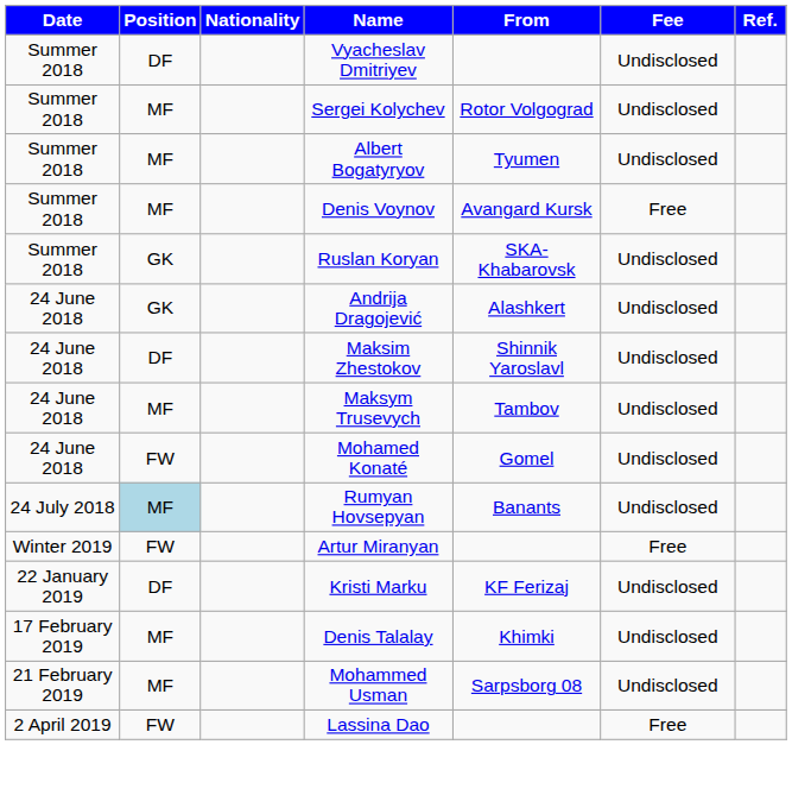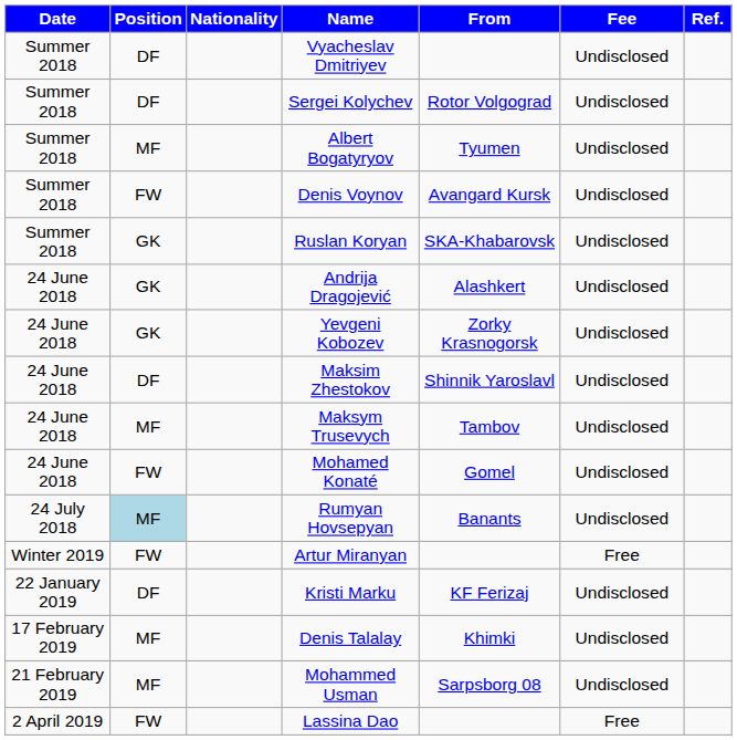 <table class="wikitable"  style="text-align:center; font-size:90%; ">
 <tr>
 <th style="background:#0000FF; color:white; width:150px;">Date</th>
 <th style="background:#0000FF; color:white; width:50px;">Position</th>
 <th style="background:#0000FF; color:white; width:50px;">Nationality</th>
 <th style="background:#0000FF; color:white; width:200px;">Name</th>
 <th style="background:#0000FF; color:white; width:200px;">From</th>
 <th style="background:#0000FF; color:white; width:150px;">Fee</th>
 <th style="background:#0000FF; color:white; width:50px;">Ref.</th>
 </tr>
 <tr>
 <td>Summer 2018</td>
 <td>DF</td>
 <td></td>
 <td><a href='#'>Vyacheslav Dmitriyev</a></td>
 <td></td>
 <td>Undisclosed</td>
 <td></td>
 </tr>
 <tr>
 <td>Summer 2018</td>
-<td>MF</td>
+<td>DF</td>
 <td></td>
 <td><a href='#'>Sergei Kolychev</a></td>
 <td><a href='#'>Rotor Volgograd</a></td>
 <td>Undisclosed</td>
 <td></td>
 </tr>
 <tr>
 <td>Summer 2018</td>
 <td>MF</td>
 <td></td>
 <td><a href='#'>Albert Bogatyryov</a></td>
 <td><a href='#'>Tyumen</a></td>
 <td>Undisclosed</td>
 <td></td>
 </tr>
 <tr>
 <td>Summer 2018</td>
-<td>MF</td>
+<td>FW</td>
 <td></td>
 <td><a href='#'>Denis Voynov</a></td>
 <td><a href='#'>Avangard Kursk</a></td>
-<td>Free</td>
+<td>Undisclosed</td>
 <td></td>
 </tr>
 <tr>
 <td>Summer 2018</td>
 <td>GK</td>
 <td></td>
 <td><a href='#'>Ruslan Koryan</a></td>
 <td><a href='#'>SKA-Khabarovsk</a></td>
 <td>Undisclosed</td>
 <td></td>
 </tr>
 <tr>
 <td>24 June 2018</td>
 <td>GK</td>
 <td></td>
 <td><a href='#'>Andrija Dragojević</a></td>
 <td><a href='#'>Alashkert</a></td>
+<td>Undisclosed</td>
+<td></td>
+</tr>
+<tr>
+<td>24 June 2018</td>
+<td>GK</td>
+<td></td>
+<td><a href='#'>Yevgeni Kobozev</a></td>
+<td><a href='#'>Zorky Krasnogorsk</a></td>
 <td>Undisclosed</td>
 <td></td>
 </tr>
 <tr>
 <td>24 June 2018</td>
 <td>DF</td>
 <td></td>
 <td><a href='#'>Maksim Zhestokov</a></td>
 <td><a href='#'>Shinnik Yaroslavl</a></td>
 <td>Undisclosed</td>
 <td></td>
 </tr>
 <tr>
 <td>24 June 2018</td>
 <td>MF</td>
 <td></td>
 <td><a href='#'>Maksym Trusevych</a></td>
 <td><a href='#'>Tambov</a></td>
 <td>Undisclosed</td>
 <td></td>
 </tr>
 <tr>
 <td>24 June 2018</td>
 <td>FW</td>
 <td></td>
 <td><a href='#'>Mohamed Konaté</a></td>
 <td><a href='#'>Gomel</a></td>
 <td>Undisclosed</td>
 <td></td>
 </tr>
 <tr>
 <td>24 July 2018</td>
 <td style="background: lightblue;">MF</td>
 <td></td>
 <td><a href='#'>Rumyan Hovsepyan</a></td>
 <td><a href='#'>Banants</a></td>
 <td>Undisclosed</td>
 <td></td>
 </tr>
 <tr>
 <td>Winter 2019</td>
 <td>FW</td>
 <td></td>
 <td><a href='#'>Artur Miranyan</a></td>
 <td></td>
 <td>Free</td>
 <td></td>
 </tr>
 <tr>
 <td>22 January 2019</td>
 <td>DF</td>
 <td></td>
 <td><a href='#'>Kristi Marku</a></td>
 <td><a href='#'>KF Ferizaj</a></td>
 <td>Undisclosed</td>
 <td></td>
 </tr>
 <tr>
 <td>17 February 2019</td>
 <td>MF</td>
 <td></td>
 <td><a href='#'>Denis Talalay</a></td>
 <td><a href='#'>Khimki</a></td>
 <td>Undisclosed</td>
 <td></td>
 </tr>
 <tr>
 <td>21 February 2019</td>
 <td>MF</td>
 <td></td>
 <td><a href='#'>Mohammed Usman</a></td>
 <td><a href='#'>Sarpsborg 08</a></td>
 <td>Undisclosed</td>
 <td></td>
 </tr>
 <tr>
 <td>2 April 2019</td>
 <td>FW</td>
 <td></td>
 <td><a href='#'>Lassina Dao</a></td>
 <td></td>
 <td>Free</td>
 <td></td>
 </tr>
 </table>
